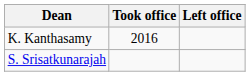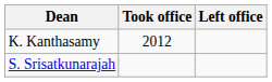 <table class="wikitable floatright" border="1" style="text-align:center; font-size:90%">
 <tr>
 <th>Dean</th>
 <th>Took office</th>
 <th>Left office</th>
 </tr>
 <tr>
 <td align=left>K. Kanthasamy</td>
-<td>2016</td>
+<td>2012</td>
 <td></td>
 </tr>
 <tr>
 <td align=left><a href='#'>S. Srisatkunarajah</a></td>
 <td></td>
 <td></td>
 </tr>
 </table>
